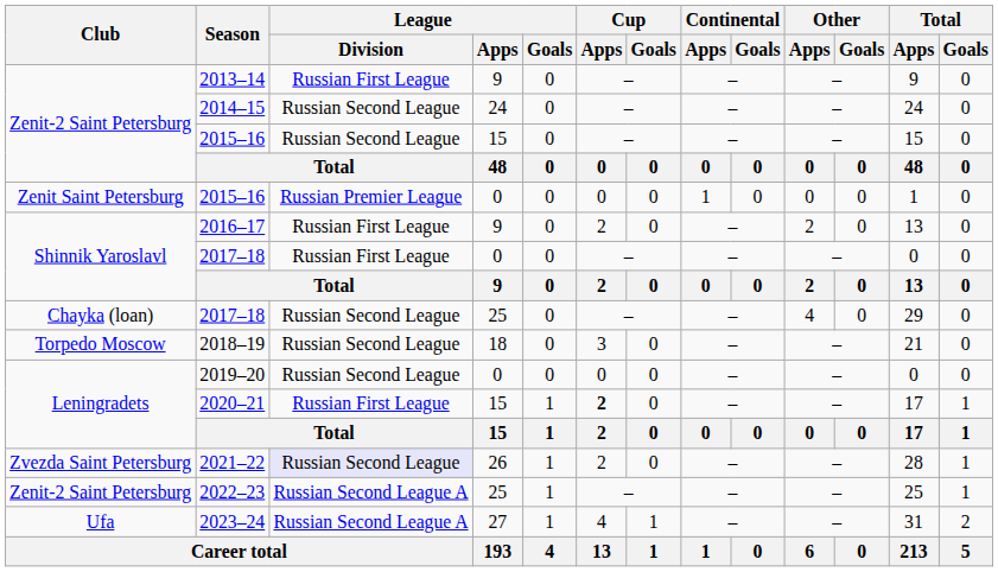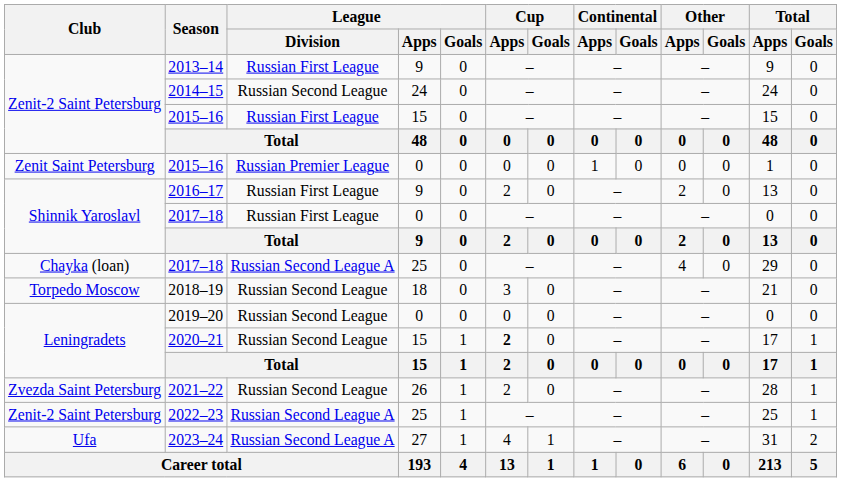 <table class="wikitable" style="text-align: center;">
 <tr>
 <th rowspan=2>Club</th>
 <th rowspan=2>Season</th>
 <th colspan=3>League</th>
 <th colspan=2>Cup</th>
 <th colspan=2>Continental</th>
 <th colspan=2>Other</th>
 <th colspan=2>Total</th>
 </tr>
 <tr>
 <th>Division</th>
 <th>Apps</th>
 <th>Goals</th>
 <th>Apps</th>
 <th>Goals</th>
 <th>Apps</th>
 <th>Goals</th>
 <th>Apps</th>
 <th>Goals</th>
 <th>Apps</th>
 <th>Goals</th>
 </tr>
 <tr>
 <td rowspan="4"><a href='#'>Zenit-2 Saint Petersburg</a></td>
 <td><a href='#'>2013–14</a></td>
 <td><a href='#'>Russian First League</a></td>
 <td>9</td>
 <td>0</td>
 <td colspan=2>–</td>
 <td colspan=2>–</td>
 <td colspan=2>–</td>
 <td>9</td>
 <td>0</td>
 </tr>
 <tr>
 <td><a href='#'>2014–15</a></td>
 <td>Russian Second League</td>
 <td>24</td>
 <td>0</td>
 <td colspan=2>–</td>
 <td colspan=2>–</td>
 <td colspan=2>–</td>
 <td>24</td>
 <td>0</td>
 </tr>
 <tr>
 <td><a href='#'>2015–16</a></td>
-<td>Russian Second League</td>
+<td><a href='#'>Russian First League</a></td>
 <td>15</td>
 <td>0</td>
 <td colspan=2>–</td>
 <td colspan=2>–</td>
 <td colspan=2>–</td>
 <td>15</td>
 <td>0</td>
 </tr>
 <tr>
 <th colspan=2>Total</th>
 <th>48</th>
 <th>0</th>
 <th>0</th>
 <th>0</th>
 <th>0</th>
 <th>0</th>
 <th>0</th>
 <th>0</th>
 <th>48</th>
 <th>0</th>
 </tr>
 <tr>
 <td><a href='#'>Zenit Saint Petersburg</a></td>
 <td><a href='#'>2015–16</a></td>
 <td><a href='#'>Russian Premier League</a></td>
 <td>0</td>
 <td>0</td>
 <td>0</td>
 <td>0</td>
 <td>1</td>
 <td>0</td>
 <td>0</td>
 <td>0</td>
 <td>1</td>
 <td>0</td>
 </tr>
 <tr>
 <td rowspan="3"><a href='#'>Shinnik Yaroslavl</a></td>
 <td><a href='#'>2016–17</a></td>
 <td>Russian First League</td>
 <td>9</td>
 <td>0</td>
 <td>2</td>
 <td>0</td>
 <td colspan=2>–</td>
 <td>2</td>
 <td>0</td>
 <td>13</td>
 <td>0</td>
 </tr>
 <tr>
 <td><a href='#'>2017–18</a></td>
 <td>Russian First League</td>
 <td>0</td>
 <td>0</td>
 <td colspan=2>–</td>
 <td colspan=2>–</td>
 <td colspan=2>–</td>
 <td>0</td>
 <td>0</td>
 </tr>
 <tr>
 <th colspan=2>Total</th>
 <th>9</th>
 <th>0</th>
 <th>2</th>
 <th>0</th>
 <th>0</th>
 <th>0</th>
 <th>2</th>
 <th>0</th>
 <th>13</th>
 <th>0</th>
 </tr>
 <tr>
 <td><a href='#'>Chayka</a> (loan)</td>
 <td><a href='#'>2017–18</a></td>
-<td>Russian Second League</td>
+<td><a href='#'>Russian Second League A</a></td>
 <td>25</td>
 <td>0</td>
 <td colspan=2>–</td>
 <td colspan=2>–</td>
 <td>4</td>
 <td>0</td>
 <td>29</td>
 <td>0</td>
 </tr>
 <tr>
 <td><a href='#'>Torpedo Moscow</a></td>
 <td>2018–19</td>
 <td>Russian Second League</td>
 <td>18</td>
 <td>0</td>
 <td>3</td>
 <td>0</td>
 <td colspan=2>–</td>
 <td colspan=2>–</td>
 <td>21</td>
 <td>0</td>
 </tr>
 <tr>
 <td rowspan="3"><a href='#'>Leningradets</a></td>
 <td>2019–20</td>
 <td>Russian Second League</td>
 <td>0</td>
 <td>0</td>
 <td>0</td>
 <td>0</td>
 <td colspan=2>–</td>
 <td colspan=2>–</td>
 <td>0</td>
 <td>0</td>
 </tr>
 <tr>
 <td><a href='#'>2020–21</a></td>
-<td><a href='#'>Russian First League</a></td>
+<td>Russian Second League</td>
 <td>15</td>
 <td>1</td>
 <td><strong>2</strong></td>
 <td>0</td>
 <td colspan=2>–</td>
 <td colspan=2>–</td>
 <td>17</td>
 <td>1</td>
 </tr>
 <tr>
 <th colspan=2>Total</th>
 <th>15</th>
 <th>1</th>
 <th>2</th>
 <th>0</th>
 <th>0</th>
 <th>0</th>
 <th>0</th>
 <th>0</th>
 <th>17</th>
 <th>1</th>
 </tr>
 <tr>
 <td><a href='#'>Zvezda Saint Petersburg</a></td>
 <td><a href='#'>2021–22</a></td>
-<td style="background: lavender;">Russian Second League</td>
+<td>Russian Second League</td>
 <td>26</td>
 <td>1</td>
 <td>2</td>
 <td>0</td>
 <td colspan=2>–</td>
 <td colspan=2>–</td>
 <td>28</td>
 <td>1</td>
 </tr>
 <tr>
 <td><a href='#'>Zenit-2 Saint Petersburg</a></td>
 <td><a href='#'>2022–23</a></td>
 <td><a href='#'>Russian Second League A</a></td>
 <td>25</td>
 <td>1</td>
 <td colspan=2>–</td>
 <td colspan=2>–</td>
 <td colspan=2>–</td>
 <td>25</td>
 <td>1</td>
 </tr>
 <tr>
 <td><a href='#'>Ufa</a></td>
 <td><a href='#'>2023–24</a></td>
 <td><a href='#'>Russian Second League A</a></td>
 <td>27</td>
 <td>1</td>
 <td>4</td>
 <td>1</td>
 <td colspan=2>–</td>
 <td colspan=2>–</td>
 <td>31</td>
 <td>2</td>
 </tr>
 <tr>
 <th colspan=3>Career total</th>
 <th>193</th>
 <th>4</th>
 <th>13</th>
 <th>1</th>
 <th>1</th>
 <th>0</th>
 <th>6</th>
 <th>0</th>
 <th>213</th>
 <th>5</th>
 </tr>
 </table>
